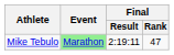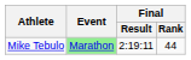 <table class="wikitable" style="font-size:90%">
 <tr>
 <th rowspan="2">Athlete</th>
 <th rowspan="2">Event</th>
 <th colspan="2">Final</th>
 </tr>
 <tr style="font-size:95%">
 <th>Result</th>
 <th>Rank</th>
 </tr>
 <tr align=center>
 <td align=left><a href='#'>Mike Tebulo</a></td>
 <td align=left style="background: lightgreen;"><a href='#'>Marathon</a></td>
 <td>2:19:11</td>
-<td>47</td>
+<td>44</td>
 </tr>
 </table>
